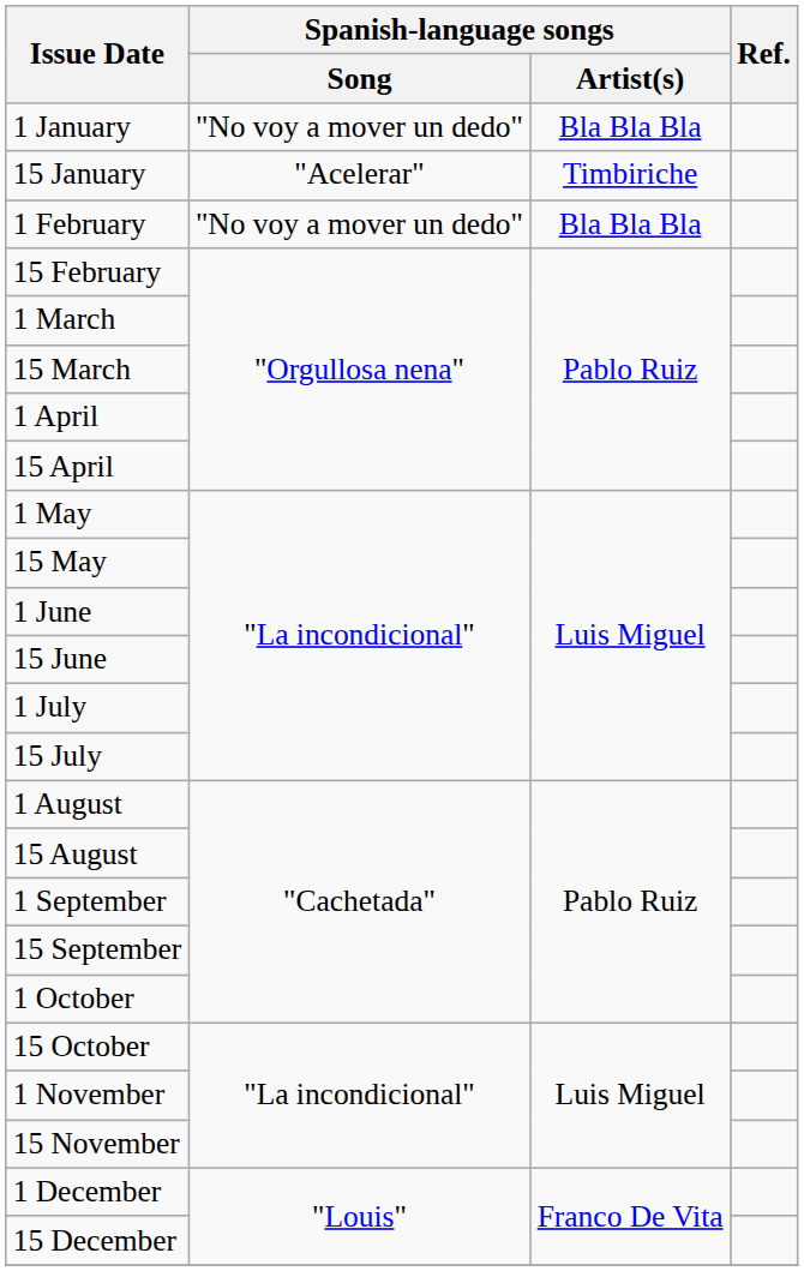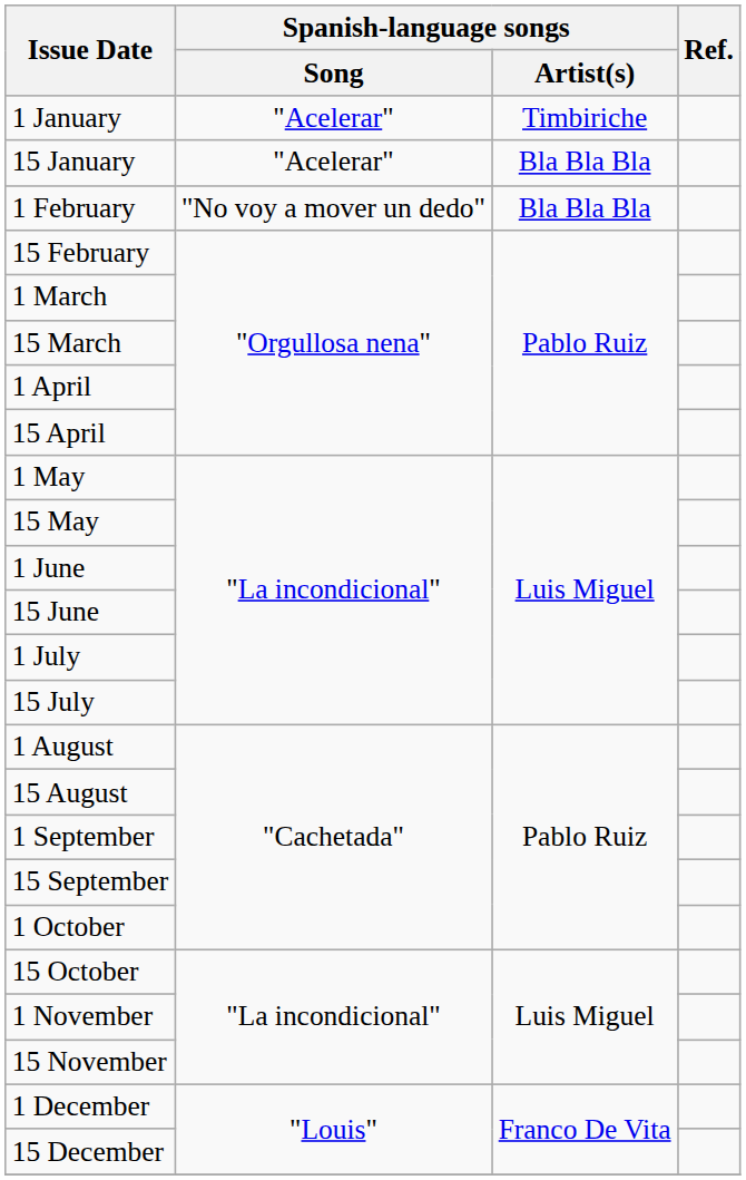 <table class="wikitable">
 <tr>
 <th style="text-align: center;" rowspan="2">Issue Date</th>
 <th style="text-align: center;" colspan="2">Spanish-language songs</th>
 <th style="text-align: center;" rowspan="2">Ref.</th>
 </tr>
 <tr>
 <th>Song</th>
 <th>Artist(s)</th>
 </tr>
 <tr>
 <td>1 January</td>
-<td align="center" rowspan="1">"No voy a mover un dedo"</td>
-<td align="center" rowspan="1"><a href='#'>Bla Bla Bla</a></td>
+<td align="center" rowspan="1">"<a href='#'>Acelerar</a>"</td>
+<td align="center" rowspan="1"><a href='#'>Timbiriche</a></td>
 <td align="center" rowspan="1"></td>
 </tr>
 <tr>
 <td>15 January</td>
 <td align="center" rowspan="1">"Acelerar"</td>
-<td align="center" rowspan="1"><a href='#'>Timbiriche</a></td>
+<td align="center" rowspan="1"><a href='#'>Bla Bla Bla</a></td>
 <td align="center" rowspan="1"></td>
 </tr>
 <tr>
 <td>1 February</td>
 <td align="center" rowspan="1">"No voy a mover un dedo"</td>
 <td align="center" rowspan="1"><a href='#'>Bla Bla Bla</a></td>
 <td align="center" rowspan="1"></td>
 </tr>
 <tr>
 <td>15 February</td>
 <td align="center" rowspan="5">"<a href='#'>Orgullosa nena</a>"</td>
 <td align="center" rowspan="5"><a href='#'>Pablo Ruiz</a></td>
 <td align="center" rowspan="1"></td>
 </tr>
 <tr>
 <td>1 March</td>
 <td align="center" rowspan="1"></td>
 </tr>
 <tr>
 <td>15 March</td>
 <td align="center" rowspan="1"></td>
 </tr>
 <tr>
 <td>1 April</td>
 <td align="center" rowspan="1"></td>
 </tr>
 <tr>
 <td>15 April</td>
 <td align="center" rowspan="1"></td>
 </tr>
 <tr>
 <td>1 May</td>
 <td align="center" rowspan="6">"<a href='#'>La incondicional</a>"</td>
 <td align="center" rowspan="6"><a href='#'>Luis Miguel</a></td>
 <td align="center" rowspan="1"></td>
 </tr>
 <tr>
 <td>15 May</td>
 <td align="center" rowspan="1"></td>
 </tr>
 <tr>
 <td>1 June</td>
 <td align="center" rowspan="1"></td>
 </tr>
 <tr>
 <td>15 June</td>
 <td align="center" rowspan="1"></td>
 </tr>
 <tr>
 <td>1 July</td>
 <td align="center" rowspan="1"></td>
 </tr>
 <tr>
 <td>15 July</td>
 <td align="center" rowspan="1"></td>
 </tr>
 <tr>
 <td>1 August</td>
 <td align="center" rowspan="5">"Cachetada"</td>
 <td align="center" rowspan="5">Pablo Ruiz</td>
 <td align="center" rowspan="1"></td>
 </tr>
 <tr>
 <td>15 August</td>
 <td align="center" rowspan="1"></td>
 </tr>
 <tr>
 <td>1 September</td>
 <td align="center" rowspan="1"></td>
 </tr>
 <tr>
 <td>15 September</td>
 <td align="center" rowspan="1"></td>
 </tr>
 <tr>
 <td>1 October</td>
 <td align="center" rowspan="1"></td>
 </tr>
 <tr>
 <td>15 October</td>
 <td align="center" rowspan="3">"La incondicional"</td>
 <td align="center" rowspan="3">Luis Miguel</td>
 <td align="center" rowspan="1"></td>
 </tr>
 <tr>
 <td>1 November</td>
 <td align="center" rowspan="1"></td>
 </tr>
 <tr>
 <td>15 November</td>
 <td align="center" rowspan="1"></td>
 </tr>
 <tr>
 <td>1 December</td>
 <td align="center" rowspan="2">"<a href='#'>Louis</a>"</td>
 <td align="center" rowspan="2"><a href='#'>Franco De Vita</a></td>
 <td align="center" rowspan="1"></td>
 </tr>
 <tr>
 <td>15 December</td>
 <td align="center" rowspan="1"></td>
 </tr>
 <tr>
 </tr>
 </table>
